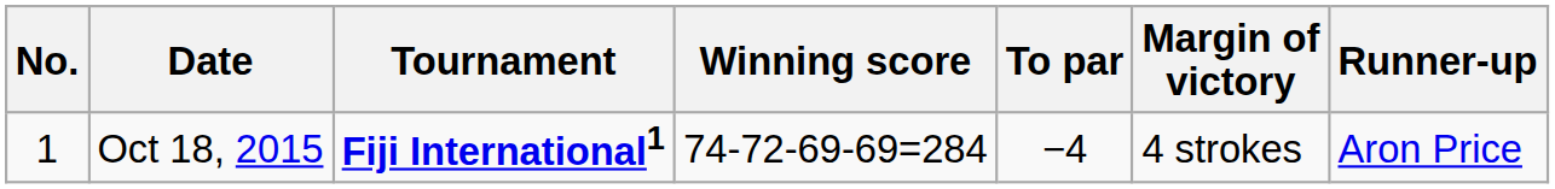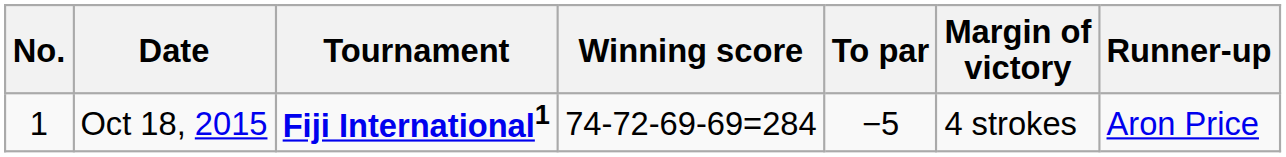 <table class="wikitable" style="font-size:95%;">
 <tr>
 <th>No.</th>
 <th>Date</th>
 <th>Tournament</th>
 <th>Winning score</th>
 <th>To par</th>
 <th>Margin of<br>victory</th>
 <th>Runner-up</th>
 </tr>
 <tr>
 <td align=center>1</td>
 <td align=right>Oct 18, <a href='#'>2015</a></td>
 <td><strong><a href='#'>Fiji International</a><sup>1</sup></strong></td>
 <td align=right>74-72-69-69=284</td>
-<td align=center>−4</td>
+<td align=center>−5</td>
 <td>4 strokes</td>
 <td> <a href='#'>Aron Price</a></td>
 </tr>
 </table>
